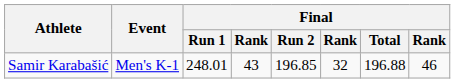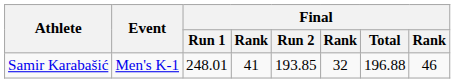 <table class="wikitable" style="font-size:90%">
 <tr>
 <th rowspan="2">Athlete</th>
 <th rowspan="2">Event</th>
 <th colspan="6">Final</th>
 </tr>
 <tr style="font-size:95%">
 <th>Run 1</th>
 <th>Rank</th>
 <th>Run 2</th>
 <th>Rank</th>
 <th>Total</th>
 <th>Rank</th>
 </tr>
 <tr align=center>
 <td align=left><a href='#'>Samir Karabašić</a></td>
 <td align=left><a href='#'>Men's K-1</a></td>
 <td>248.01</td>
-<td>43</td>
-<td>196.85</td>
+<td>41</td>
+<td>193.85</td>
 <td>32</td>
 <td>196.88</td>
 <td>46</td>
 </tr>
 </table>
